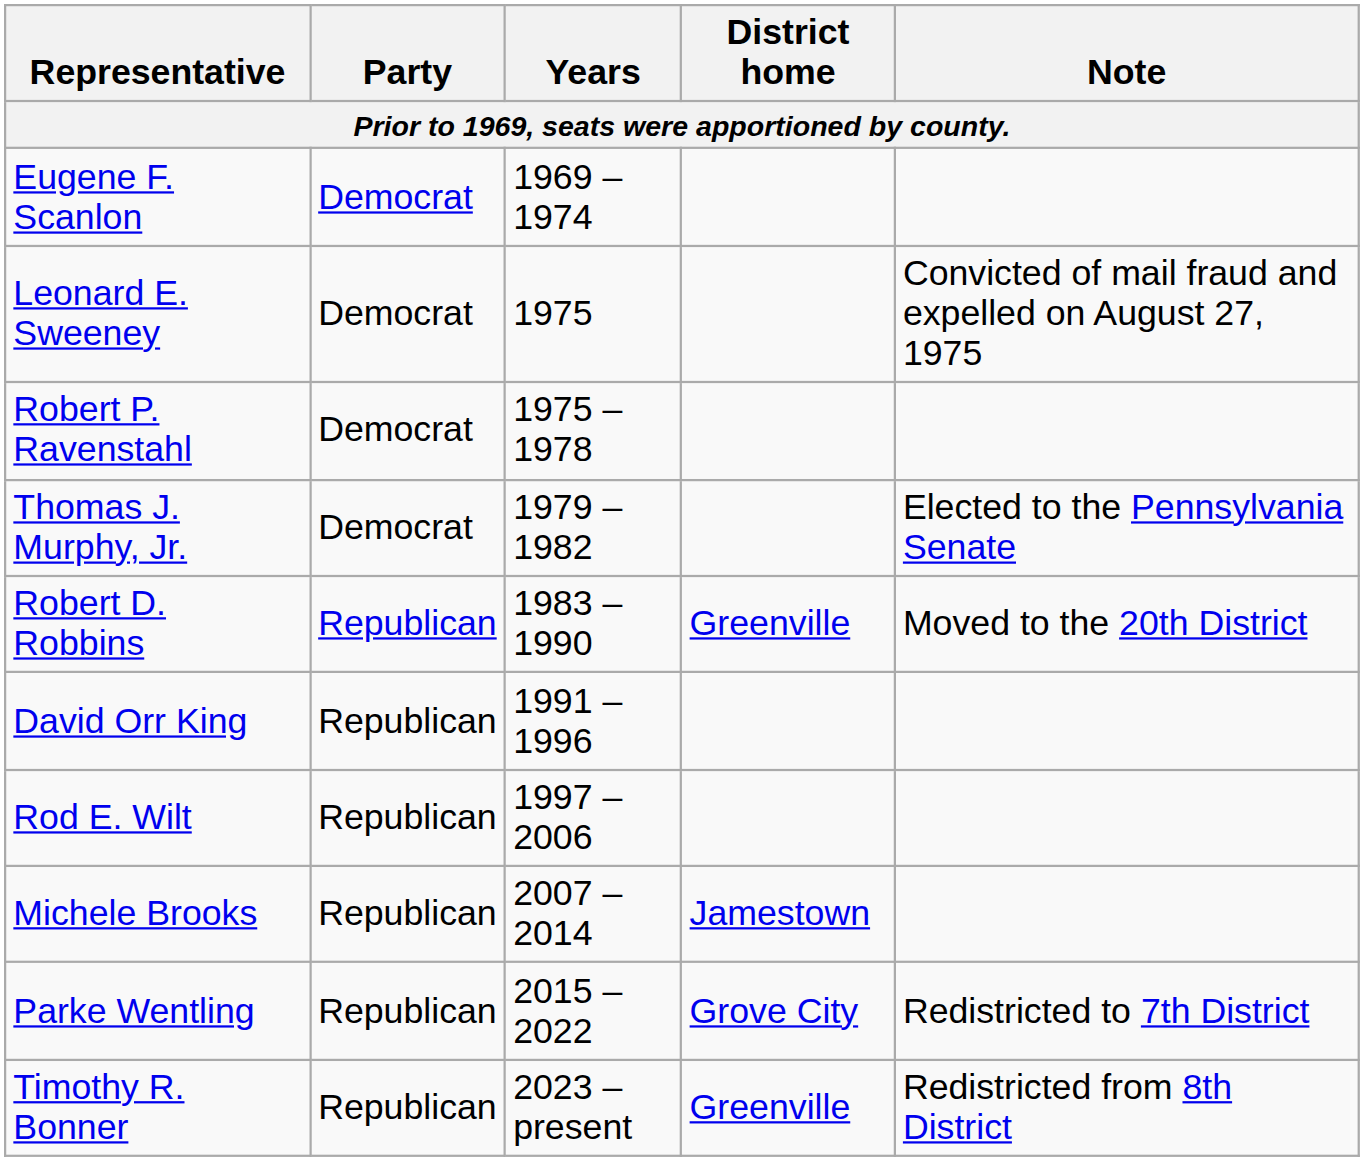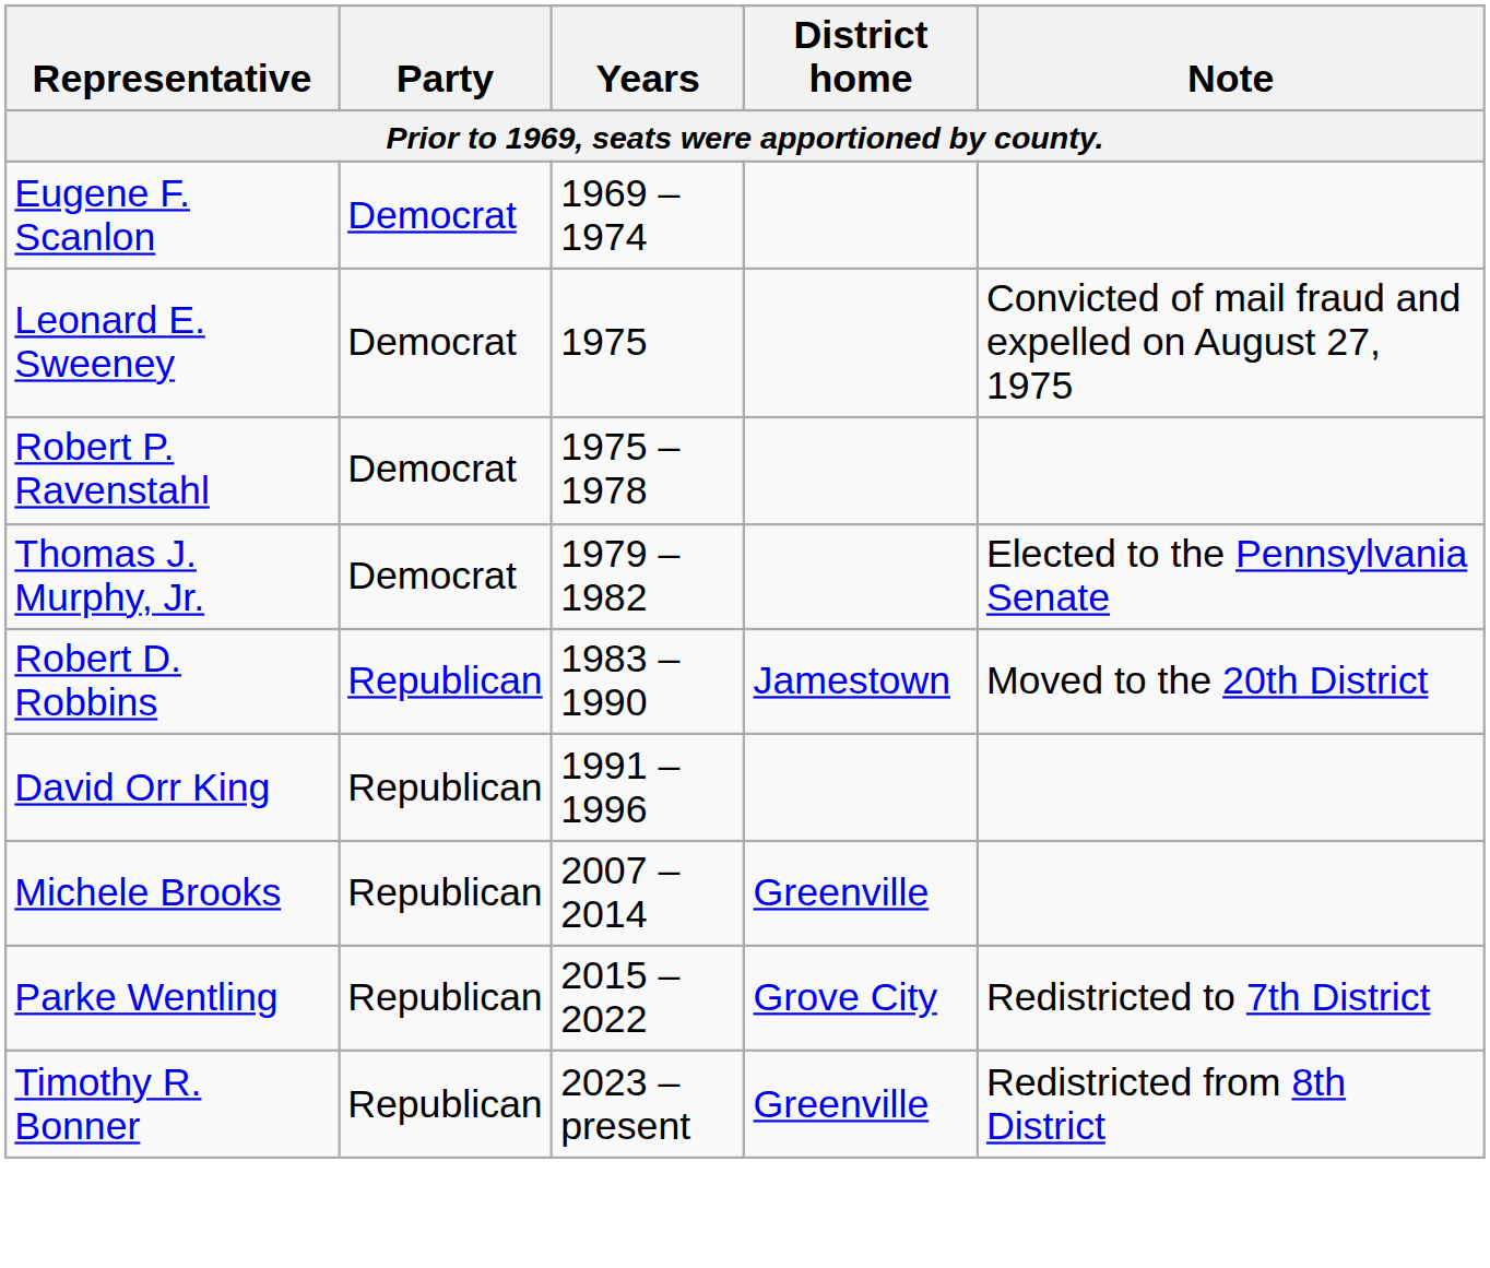 <table class=wikitable>
 <tr valign=bottom>
 <th>Representative</th>
 <th>Party</th>
 <th>Years</th>
 <th>District home</th>
 <th>Note</th>
 </tr>
 <tr>
 <th colspan=5 style="font-size: 80%;"><em>Prior to 1969, seats were apportioned by county.</em></th>
 </tr>
 <tr>
 <td><a href='#'>Eugene F. Scanlon</a></td>
 <td><a href='#'>Democrat</a></td>
 <td>1969 – 1974</td>
 <td></td>
 <td></td>
 </tr>
 <tr>
 <td><a href='#'>Leonard E. Sweeney</a></td>
 <td>Democrat</td>
 <td>1975</td>
 <td></td>
 <td>Convicted of mail fraud and expelled on August 27, 1975</td>
 </tr>
 <tr>
 <td><a href='#'>Robert P. Ravenstahl</a></td>
 <td>Democrat</td>
 <td>1975 – 1978</td>
 <td></td>
 <td></td>
 </tr>
 <tr>
 <td><a href='#'>Thomas J. Murphy, Jr.</a></td>
 <td>Democrat</td>
 <td>1979 – 1982</td>
 <td></td>
 <td>Elected to the <a href='#'>Pennsylvania Senate</a></td>
 </tr>
 <tr>
 <td><a href='#'>Robert D. Robbins</a></td>
 <td><a href='#'>Republican</a></td>
 <td>1983 – 1990</td>
-<td><a href='#'>Greenville</a></td>
+<td><a href='#'>Jamestown</a></td>
 <td>Moved to the <a href='#'>20th District</a></td>
 </tr>
 <tr>
 <td><a href='#'>David Orr King</a></td>
 <td>Republican</td>
 <td>1991 – 1996</td>
 <td></td>
 <td></td>
 </tr>
 <tr>
-<td><a href='#'>Rod E. Wilt</a></td>
-<td>Republican</td>
-<td>1997 – 2006</td>
-<td></td>
-<td></td>
-</tr>
-<tr>
 <td><a href='#'>Michele Brooks</a></td>
 <td>Republican</td>
 <td>2007 – 2014</td>
-<td><a href='#'>Jamestown</a></td>
+<td><a href='#'>Greenville</a></td>
 <td></td>
 </tr>
 <tr>
 <td><a href='#'>Parke Wentling</a></td>
 <td>Republican</td>
 <td>2015 – 2022</td>
 <td><a href='#'>Grove City</a></td>
 <td>Redistricted to <a href='#'>7th District</a></td>
 </tr>
 <tr>
 <td><a href='#'>Timothy R. Bonner</a></td>
 <td>Republican</td>
 <td>2023 – present</td>
 <td><a href='#'>Greenville</a></td>
 <td>Redistricted from <a href='#'>8th District</a></td>
 </tr>
 </table>
